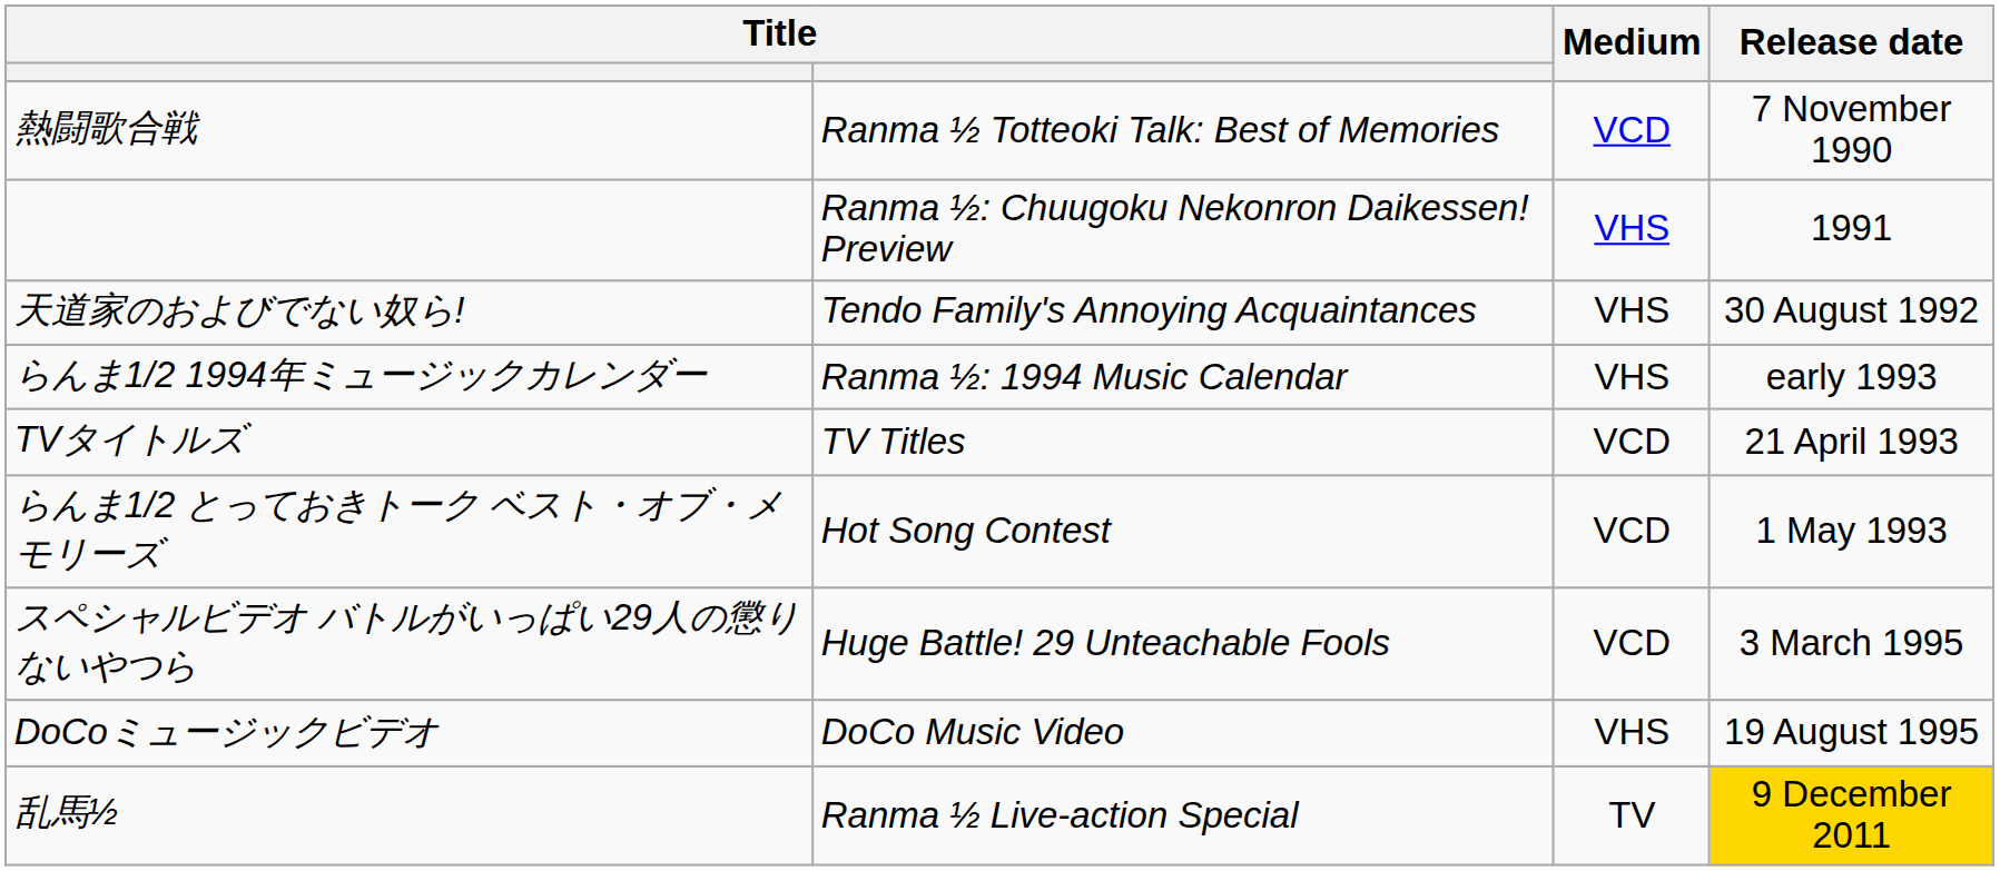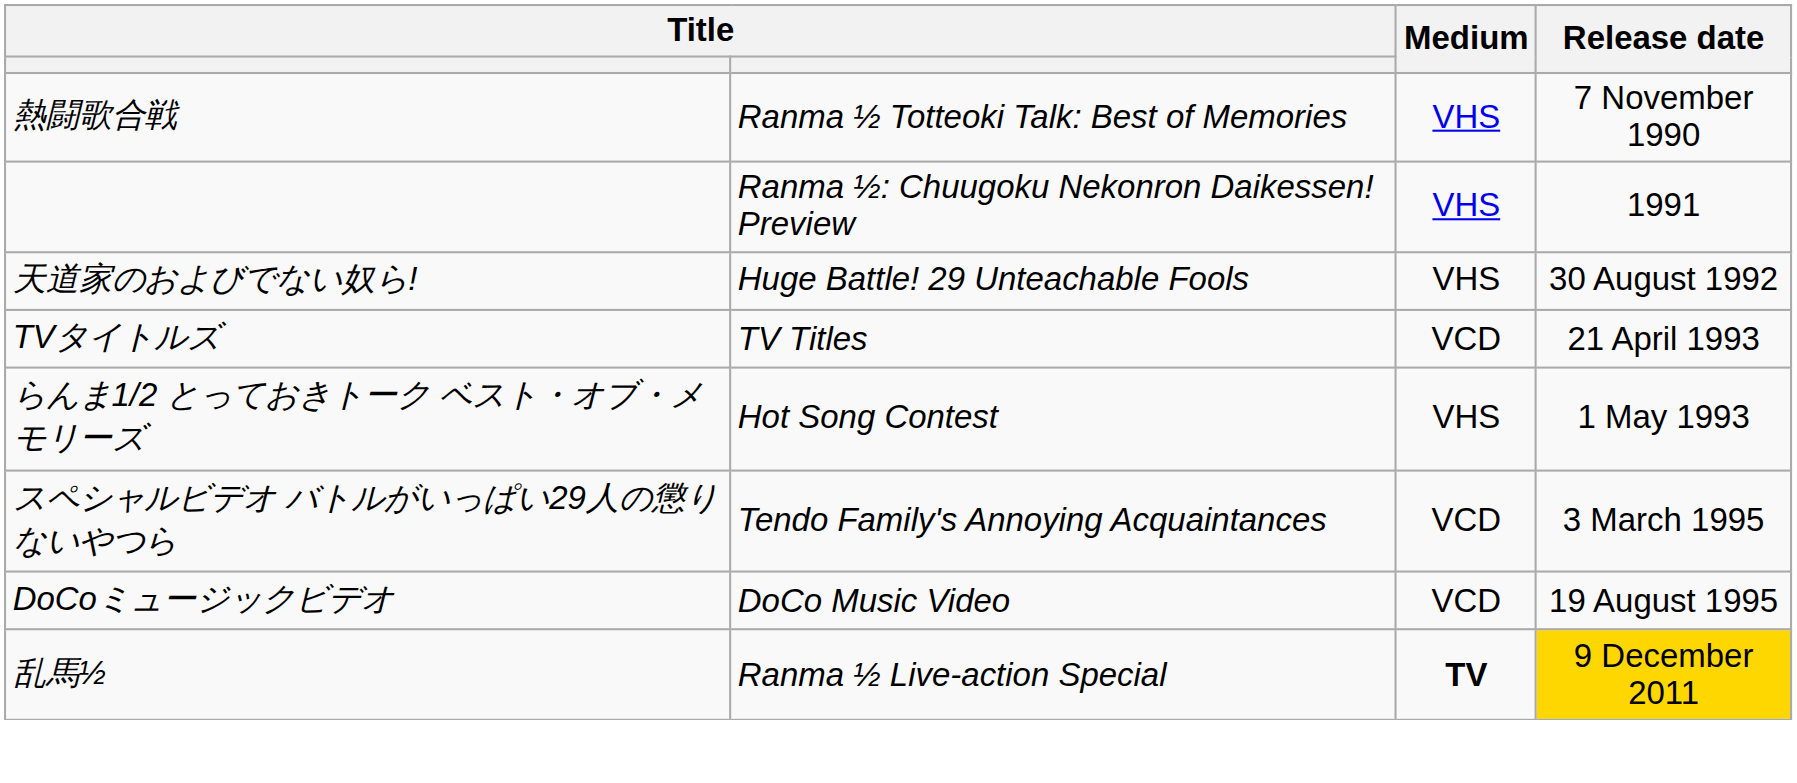 <table class="wikitable">
 <tr>
 <th scope="col" colspan="2">Title</th>
 <th scope="col" rowspan="2">Medium</th>
 <th scope="col" rowspan="2">Release date</th>
 </tr>
 <tr>
 <th scope="col"></th>
 <th scope="col"></th>
 </tr>
 <tr>
 <td><em>熱闘歌合戦</em><br></td>
 <td><em>Ranma ½ Totteoki Talk: Best of Memories</em></td>
-<td style="text-align:center"><a href='#'>VCD</a></td>
+<td style="text-align:center"><a href='#'>VHS</a></td>
 <td style="text-align:center">7 November 1990</td>
 </tr>
 <tr>
 <td></td>
 <td><em>Ranma ½: Chuugoku Nekonron Daikessen! Preview</em></td>
 <td style="text-align:center"><a href='#'>VHS</a></td>
 <td style="text-align:center">1991</td>
 </tr>
 <tr>
 <td><em>天道家のおよびでない奴ら!</em><br></td>
-<td><em>Tendo Family's Annoying Acquaintances</em></td>
+<td><em>Huge Battle! 29 Unteachable Fools</em></td>
 <td style="text-align:center">VHS</td>
 <td style="text-align:center">30 August 1992</td>
-</tr>
-<tr>
-<td><em>らんま1/2 1994年ミュージックカレンダー</em></td>
-<td><em>Ranma ½: 1994 Music Calendar</em></td>
-<td style="text-align:center">VHS</td>
-<td style="text-align:center">early 1993</td>
 </tr>
 <tr>
 <td><em>TVタイトルズ</em></td>
 <td><em>TV Titles</em></td>
 <td style="text-align:center">VCD</td>
 <td style="text-align:center">21 April 1993</td>
 </tr>
 <tr>
 <td><em>らんま1/2 とっておきトーク ベスト・オブ・メモリーズ</em></td>
 <td><em>Hot Song Contest</em></td>
-<td style="text-align:center">VCD</td>
+<td style="text-align:center">VHS</td>
 <td style="text-align:center">1 May 1993</td>
 </tr>
 <tr>
 <td><em>スペシャルビデオ バトルがいっぱい29人の懲りないやつら</em><br></td>
-<td><em>Huge Battle! 29 Unteachable Fools</em></td>
+<td><em>Tendo Family's Annoying Acquaintances</em></td>
 <td style="text-align:center">VCD</td>
 <td style="text-align:center">3 March 1995</td>
 </tr>
 <tr>
 <td><em>DoCoミュージックビデオ</em></td>
 <td><em>DoCo Music Video</em></td>
-<td style="text-align:center">VHS</td>
+<td style="text-align:center">VCD</td>
 <td style="text-align:center">19 August 1995</td>
 </tr>
 <tr>
 <td><em>乱馬½</em></td>
 <td><em>Ranma ½ Live-action Special</em></td>
-<td style="text-align:center">TV</td>
+<td style="text-align:center"><strong>TV</strong></td>
 <td style="background: gold; text-align:center">9 December 2011</td>
 </tr>
 </table>
